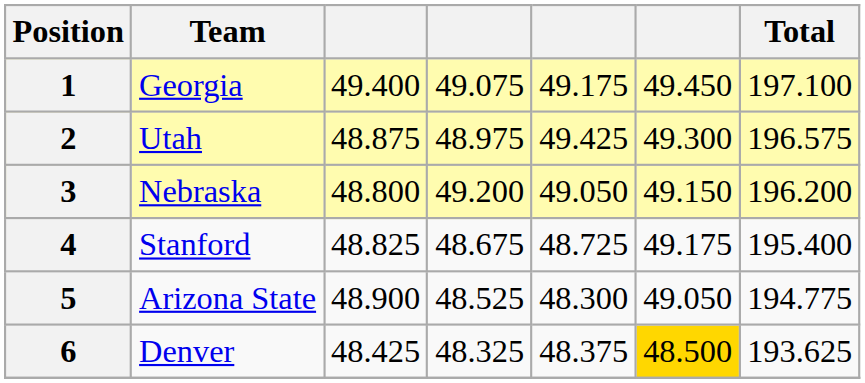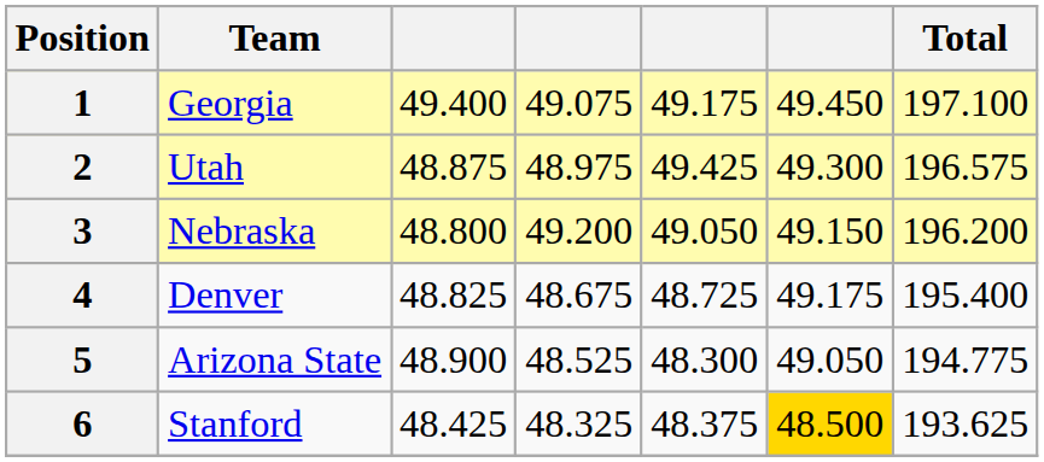 <table class="wikitable sortable" style="text-align:center; font-size:95%">
 <tr>
 <th scope=col>Position</th>
 <th scope=col>Team</th>
 <th scope=col></th>
 <th scope=col></th>
 <th scope=col></th>
 <th scope=col></th>
 <th scope=col>Total</th>
 </tr>
 <tr bgcolor=fffcaf>
 <th scope=row>1</th>
 <td align=left><a href='#'>Georgia</a></td>
 <td>49.400</td>
 <td>49.075</td>
 <td>49.175</td>
 <td>49.450</td>
 <td>197.100</td>
 </tr>
 <tr bgcolor=fffcaf>
 <th scope=row>2</th>
 <td align=left><a href='#'>Utah</a></td>
 <td>48.875</td>
 <td>48.975</td>
 <td>49.425</td>
 <td>49.300</td>
 <td>196.575</td>
 </tr>
 <tr bgcolor=fffcaf>
 <th scope=row>3</th>
 <td align=left><a href='#'>Nebraska</a></td>
 <td>48.800</td>
 <td>49.200</td>
 <td>49.050</td>
 <td>49.150</td>
 <td>196.200</td>
 </tr>
 <tr>
 <th scope=row>4</th>
-<td align=left><a href='#'>Stanford</a></td>
+<td align=left><a href='#'>Denver</a></td>
 <td>48.825</td>
 <td>48.675</td>
 <td>48.725</td>
 <td>49.175</td>
 <td>195.400</td>
 </tr>
 <tr>
 <th scope=row>5</th>
 <td align=left><a href='#'>Arizona State</a></td>
 <td>48.900</td>
 <td>48.525</td>
 <td>48.300</td>
 <td>49.050</td>
 <td>194.775</td>
 </tr>
 <tr>
 <th scope=row>6</th>
-<td align=left><a href='#'>Denver</a></td>
+<td align=left><a href='#'>Stanford</a></td>
 <td>48.425</td>
 <td>48.325</td>
 <td>48.375</td>
 <td style="background: gold;">48.500</td>
 <td>193.625</td>
 </tr>
 <tr>
 </tr>
 </table>
